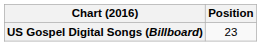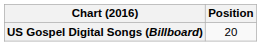 <table class="wikitable plainrowheaders">
 <tr>
 <th>Chart (2016)</th>
 <th>Position</th>
 </tr>
 <tr>
 <th scope="row">US Gospel Digital Songs (<em>Billboard</em>)</th>
-<td style="text-align:center;">23</td>
+<td style="text-align:center;">20</td>
 </tr>
 </table>
